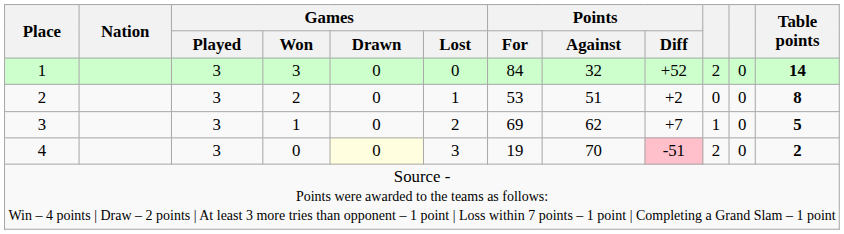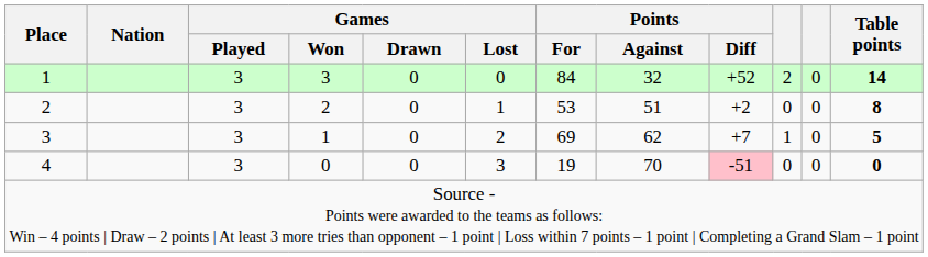 <table class="wikitable" style="text-align:center">
 <tr>
 <th rowspan="2">Place</th>
 <th rowspan="2">Nation</th>
 <th colspan="4">Games</th>
 <th colspan="3">Points</th>
 <th rowspan="2"></th>
 <th rowspan="2"></th>
 <th rowspan="2">Table<br>points</th>
 </tr>
 <tr>
 <th>Played</th>
 <th>Won</th>
 <th>Drawn</th>
 <th>Lost</th>
 <th>For</th>
 <th>Against</th>
 <th>Diff</th>
 </tr>
 <tr bgcolor="#cfc">
 <td>1</td>
 <td style="text-align:left"></td>
 <td>3</td>
 <td>3</td>
 <td>0</td>
 <td>0</td>
 <td>84</td>
 <td>32</td>
 <td>+52</td>
 <td>2</td>
 <td>0</td>
 <td><strong>14</strong></td>
 </tr>
 <tr>
 <td>2</td>
 <td style="text-align:left"></td>
 <td>3</td>
 <td>2</td>
 <td>0</td>
 <td>1</td>
 <td>53</td>
 <td>51</td>
 <td>+2</td>
 <td>0</td>
 <td>0</td>
 <td><strong>8</strong></td>
 </tr>
 <tr>
 <td>3</td>
 <td style="text-align:left"></td>
 <td>3</td>
 <td>1</td>
 <td>0</td>
 <td>2</td>
 <td>69</td>
 <td>62</td>
 <td>+7</td>
 <td>1</td>
 <td>0</td>
 <td><strong>5</strong></td>
 </tr>
 <tr>
 <td>4</td>
 <td style="text-align:left"></td>
 <td>3</td>
 <td>0</td>
-<td style="background: lightyellow;">0</td>
+<td>0</td>
 <td>3</td>
 <td>19</td>
 <td>70</td>
 <td style="background: pink;">-51</td>
-<td>2</td>
 <td>0</td>
-<td><strong>2</strong></td>
+<td>0</td>
+<td><strong>0</strong></td>
 </tr>
 <tr>
 <td colspan="100%" style="text-align:center">Source -<br><small>Points were awarded to the teams as follows:<br>Win – 4 points | Draw – 2 points | At least 3 more tries than opponent – 1 point | Loss within 7 points – 1 point | Completing a Grand Slam – 1 point</small></td>
 </tr>
 </table>
